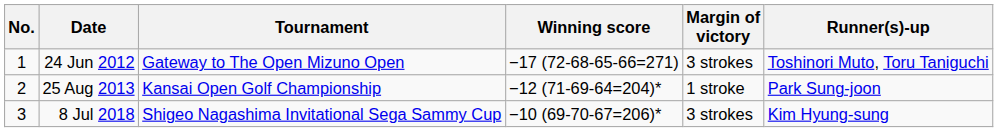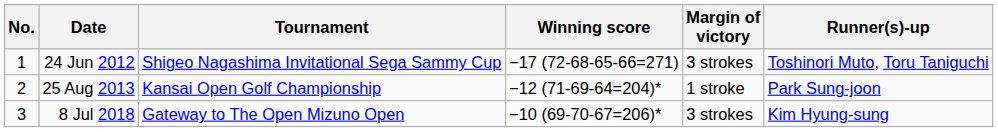 <table class="wikitable" style="font-size:95%;">
 <tr>
 <th>No.</th>
 <th>Date</th>
 <th>Tournament</th>
 <th>Winning score</th>
 <th>Margin of<br>victory</th>
 <th>Runner(s)-up</th>
 </tr>
 <tr>
 <td align=center>1</td>
 <td align=right>24 Jun <a href='#'>2012</a></td>
-<td><a href='#'>Gateway to The Open Mizuno Open</a></td>
+<td><a href='#'>Shigeo Nagashima Invitational Sega Sammy Cup</a></td>
 <td>−17 (72-68-65-66=271)</td>
 <td>3 strokes</td>
 <td> <a href='#'>Toshinori Muto</a>,  <a href='#'>Toru Taniguchi</a></td>
 </tr>
 <tr>
 <td align=center>2</td>
 <td align=right>25 Aug <a href='#'>2013</a></td>
 <td><a href='#'>Kansai Open Golf Championship</a></td>
 <td>−12 (71-69-64=204)*</td>
 <td>1 stroke</td>
 <td> <a href='#'>Park Sung-joon</a></td>
 </tr>
 <tr>
 <td align=center>3</td>
 <td align=right>8 Jul <a href='#'>2018</a></td>
-<td><a href='#'>Shigeo Nagashima Invitational Sega Sammy Cup</a></td>
+<td><a href='#'>Gateway to The Open Mizuno Open</a></td>
 <td>−10 (69-70-67=206)*</td>
 <td>3 strokes</td>
 <td> <a href='#'>Kim Hyung-sung</a></td>
 </tr>
 </table>
